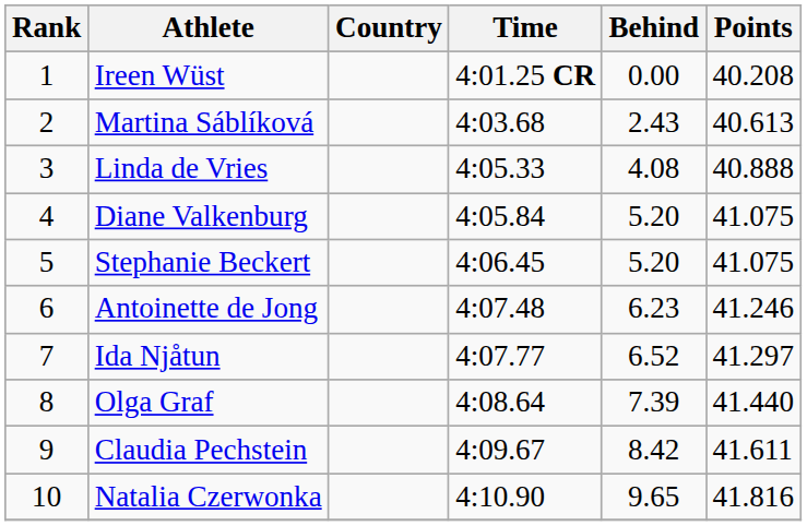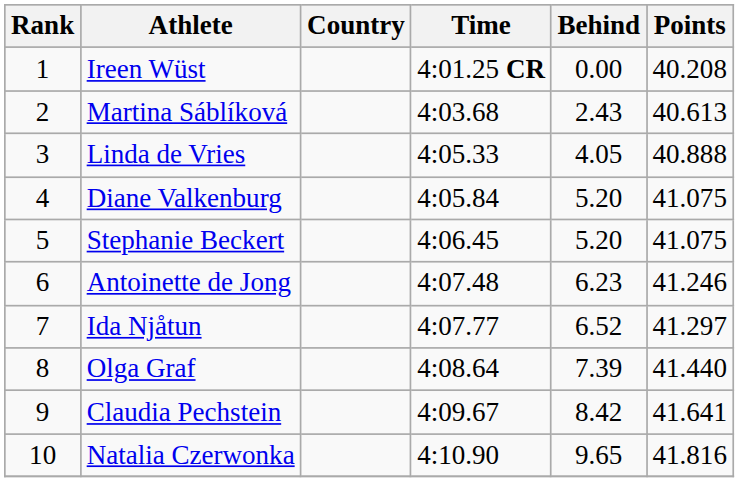 <table class="wikitable" style="text-align:center">
 <tr>
 <th>Rank</th>
 <th>Athlete</th>
 <th>Country</th>
 <th>Time</th>
 <th>Behind</th>
 <th>Points</th>
 </tr>
 <tr>
 <td>1</td>
 <td align="left"><a href='#'>Ireen Wüst</a></td>
 <td align="left"></td>
 <td align="left">4:01.25 <strong>CR</strong></td>
 <td>0.00</td>
 <td align="left">40.208</td>
 </tr>
 <tr>
 <td>2</td>
 <td align="left"><a href='#'>Martina Sáblíková</a></td>
 <td align="left"></td>
 <td align="left">4:03.68</td>
 <td>2.43</td>
 <td align="left">40.613</td>
 </tr>
 <tr>
 <td>3</td>
 <td align="left"><a href='#'>Linda de Vries</a></td>
 <td align="left"></td>
 <td align="left">4:05.33</td>
-<td>4.08</td>
+<td>4.05</td>
 <td align="left">40.888</td>
 </tr>
 <tr>
 <td>4</td>
 <td align="left"><a href='#'>Diane Valkenburg</a></td>
 <td align="left"></td>
 <td align="left">4:05.84</td>
 <td>5.20</td>
 <td align="left">41.075</td>
 </tr>
 <tr>
 <td>5</td>
 <td align="left"><a href='#'>Stephanie Beckert</a></td>
 <td align="left"></td>
 <td align="left">4:06.45</td>
 <td>5.20</td>
 <td align="left">41.075</td>
 </tr>
 <tr>
 <td>6</td>
 <td align="left"><a href='#'>Antoinette de Jong</a></td>
 <td align="left"></td>
 <td align="left">4:07.48</td>
 <td>6.23</td>
 <td align="left">41.246</td>
 </tr>
 <tr>
 <td>7</td>
 <td align="left"><a href='#'>Ida Njåtun</a></td>
 <td align="left"></td>
 <td align="left">4:07.77</td>
 <td>6.52</td>
 <td align="left">41.297</td>
 </tr>
 <tr>
 <td>8</td>
 <td align="left"><a href='#'>Olga Graf</a></td>
 <td align="left"></td>
 <td align="left">4:08.64</td>
 <td>7.39</td>
 <td align="left">41.440</td>
 </tr>
 <tr>
 <td>9</td>
 <td align="left"><a href='#'>Claudia Pechstein</a></td>
 <td align="left"></td>
 <td align="left">4:09.67</td>
 <td>8.42</td>
-<td align="left">41.611</td>
+<td align="left">41.641</td>
 </tr>
 <tr>
 <td>10</td>
 <td align="left"><a href='#'>Natalia Czerwonka</a></td>
 <td align="left"></td>
 <td align="left">4:10.90</td>
 <td>9.65</td>
 <td align="left">41.816</td>
 </tr>
 <tr>
 </tr>
 </table>
